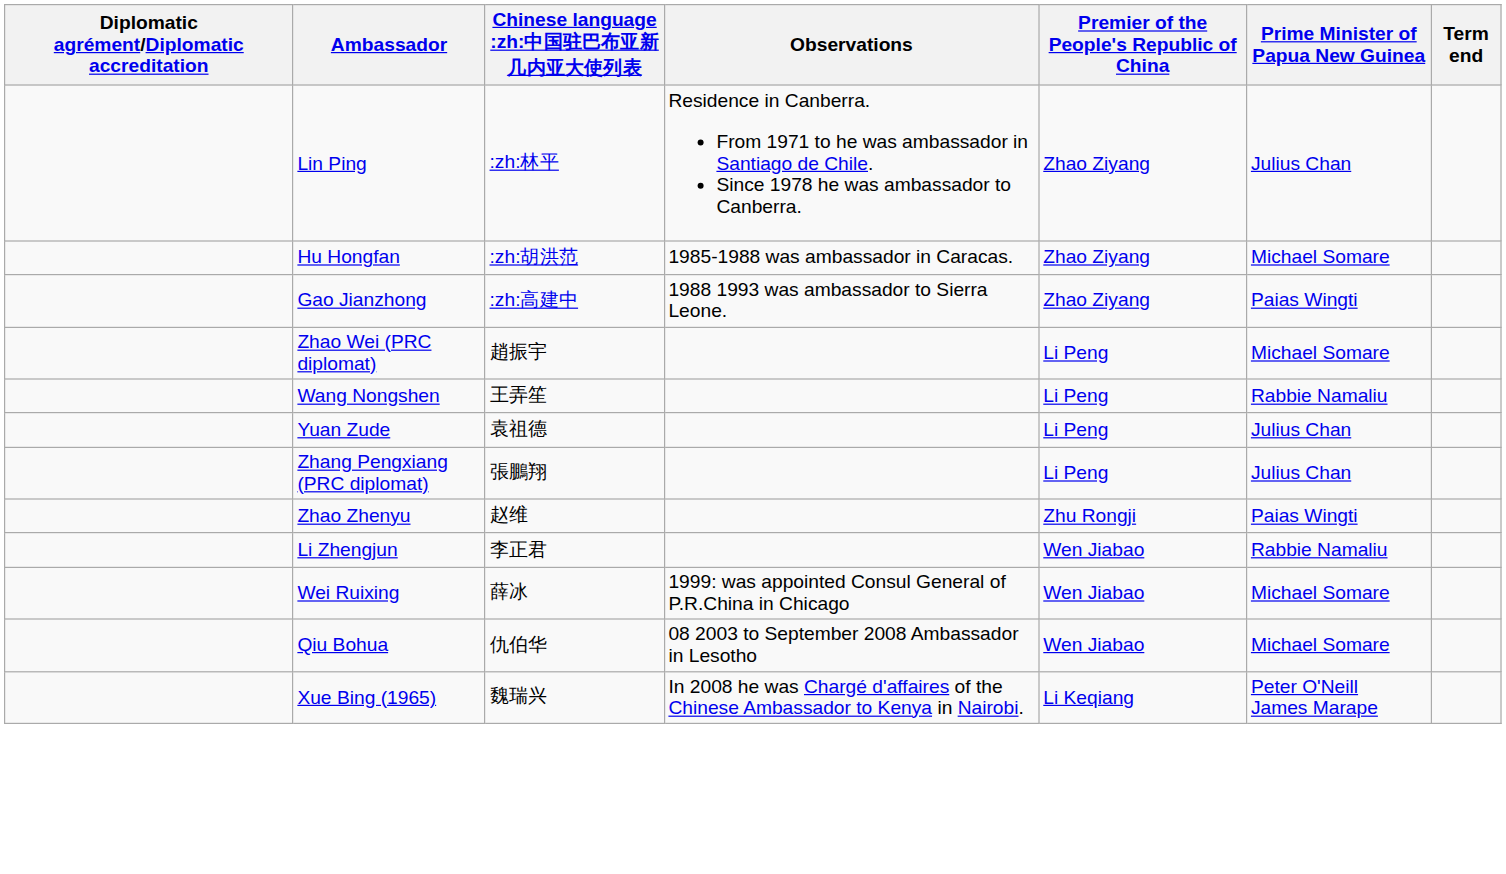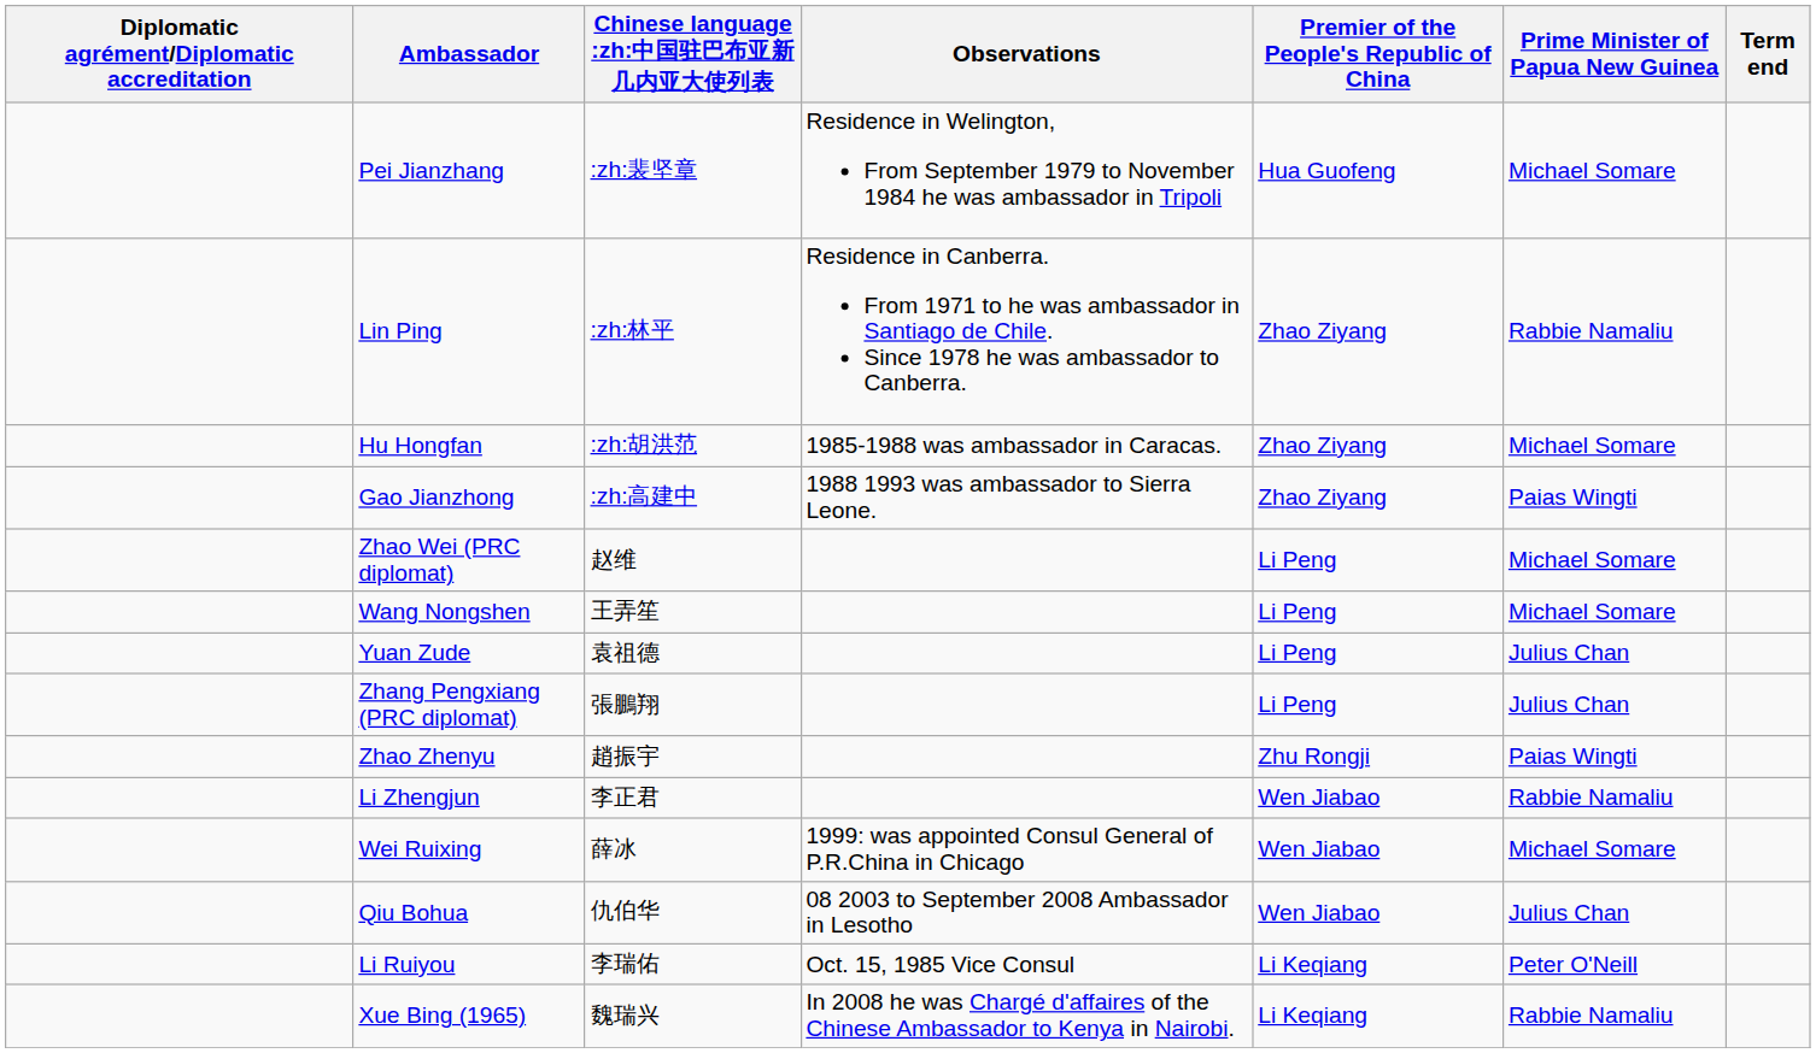 <table class="wikitable sortable">
 <tr>
 <th>Diplomatic <a href='#'>agrément</a>/<a href='#'>Diplomatic accreditation</a></th>
 <th><a href='#'>Ambassador</a></th>
 <th><a href='#'>Chinese language</a><br><a href='#'>:zh:中国驻巴布亚新几内亚大使列表</a></th>
 <th>Observations</th>
 <th><a href='#'>Premier of the People's Republic of China</a></th>
 <th><a href='#'>Prime Minister of Papua New Guinea</a></th>
 <th>Term end</th>
 </tr>
 <tr>
 <td></td>
+<td><a href='#'>Pei Jianzhang</a></td>
+<td><a href='#'>:zh:裴坚章</a></td>
+<td>Residence in Welington,<br><ul><li>From September 1979 to November 1984 he was ambassador in <a href='#'>Tripoli</a></li></ul></td>
+<td><a href='#'>Hua Guofeng</a></td>
+<td><a href='#'>Michael Somare</a></td>
+<td></td>
+</tr>
+<tr>
+<td></td>
 <td><a href='#'>Lin Ping</a></td>
 <td><a href='#'>:zh:林平</a></td>
 <td>Residence in Canberra.<br><ul><li>From 1971 to  he was ambassador in <a href='#'>Santiago de Chile</a>.</li><li>Since 1978 he was ambassador to Canberra.</li></ul></td>
 <td><a href='#'>Zhao Ziyang</a></td>
-<td><a href='#'>Julius Chan</a></td>
+<td><a href='#'>Rabbie Namaliu</a></td>
 <td></td>
 </tr>
 <tr>
 <td></td>
 <td><a href='#'>Hu Hongfan</a></td>
 <td><a href='#'>:zh:胡洪范</a></td>
 <td>1985-1988 was ambassador in Caracas.</td>
 <td><a href='#'>Zhao Ziyang</a></td>
 <td><a href='#'>Michael Somare</a></td>
 <td></td>
 </tr>
 <tr>
 <td></td>
 <td><a href='#'>Gao Jianzhong</a></td>
 <td><a href='#'>:zh:高建中</a></td>
 <td>1988 1993 was ambassador to Sierra Leone.</td>
 <td><a href='#'>Zhao Ziyang</a></td>
 <td><a href='#'>Paias Wingti</a></td>
 <td></td>
 </tr>
 <tr>
 <td></td>
 <td><a href='#'>Zhao Wei (PRC diplomat)</a></td>
-<td>趙振宇</td>
+<td>赵维</td>
 <td></td>
 <td><a href='#'>Li Peng</a></td>
 <td><a href='#'>Michael Somare</a></td>
 <td></td>
 </tr>
 <tr>
 <td></td>
 <td><a href='#'>Wang Nongshen</a></td>
 <td>王弄笙</td>
 <td></td>
 <td><a href='#'>Li Peng</a></td>
-<td><a href='#'>Rabbie Namaliu</a></td>
+<td><a href='#'>Michael Somare</a></td>
 <td></td>
 </tr>
 <tr>
 <td></td>
 <td><a href='#'>Yuan Zude</a></td>
 <td>袁祖德</td>
 <td></td>
 <td><a href='#'>Li Peng</a></td>
 <td><a href='#'>Julius Chan</a></td>
 <td></td>
 </tr>
 <tr>
 <td></td>
 <td><a href='#'>Zhang Pengxiang (PRC diplomat)</a></td>
 <td>張鵬翔</td>
 <td></td>
 <td><a href='#'>Li Peng</a></td>
 <td><a href='#'>Julius Chan</a></td>
 <td></td>
 </tr>
 <tr>
 <td></td>
 <td><a href='#'>Zhao Zhenyu</a></td>
-<td>赵维</td>
+<td>趙振宇</td>
 <td></td>
 <td><a href='#'>Zhu Rongji</a></td>
 <td><a href='#'>Paias Wingti</a></td>
 <td></td>
 </tr>
 <tr>
 <td></td>
 <td><a href='#'>Li Zhengjun</a></td>
 <td>李正君</td>
 <td></td>
 <td><a href='#'>Wen Jiabao</a></td>
 <td><a href='#'>Rabbie Namaliu</a></td>
 <td></td>
 </tr>
 <tr>
 <td></td>
 <td><a href='#'>Wei Ruixing</a></td>
 <td>薛冰</td>
 <td>1999: was appointed Consul General of P.R.China in Chicago</td>
 <td><a href='#'>Wen Jiabao</a></td>
 <td><a href='#'>Michael Somare</a></td>
 <td></td>
 </tr>
 <tr>
 <td></td>
 <td><a href='#'>Qiu Bohua</a></td>
 <td>仇伯华</td>
 <td>08 2003 to September 2008 Ambassador in Lesotho</td>
 <td><a href='#'>Wen Jiabao</a></td>
-<td><a href='#'>Michael Somare</a></td>
+<td><a href='#'>Julius Chan</a></td>
+<td></td>
+</tr>
+<tr>
+<td></td>
+<td><a href='#'>Li Ruiyou</a></td>
+<td>李瑞佑</td>
+<td>Oct. 15, 1985 Vice Consul</td>
+<td><a href='#'>Li Keqiang</a></td>
+<td><a href='#'>Peter O'Neill</a></td>
 <td></td>
 </tr>
 <tr>
 <td></td>
 <td><a href='#'>Xue Bing (1965)</a></td>
 <td>魏瑞兴</td>
 <td>In 2008 he was <a href='#'>Chargé d'affaires</a> of the <a href='#'>Chinese Ambassador to Kenya</a> in <a href='#'>Nairobi</a>. </td>
 <td><a href='#'>Li Keqiang</a></td>
-<td><a href='#'>Peter O'Neill</a><br><a href='#'>James Marape</a></td>
+<td><a href='#'>Rabbie Namaliu</a></td>
 <td></td>
 </tr>
 </table>
